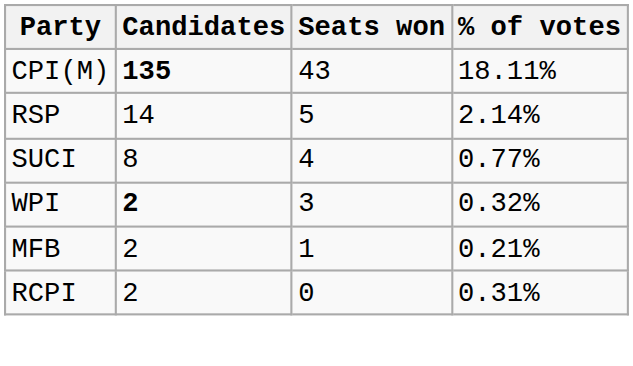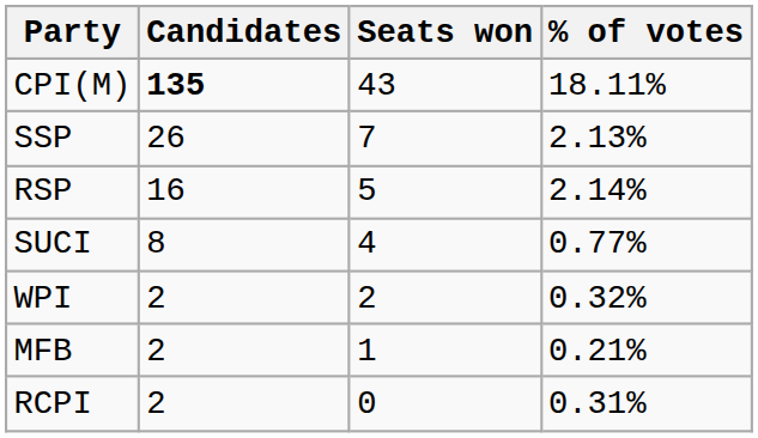 <table class="wikitable">
 <tr>
 <th>Party</th>
 <th>Candidates</th>
 <th>Seats won</th>
 <th>% of votes</th>
 </tr>
 <tr>
 <td>CPI(M)</td>
 <td><strong>135</strong></td>
 <td>43</td>
 <td>18.11%</td>
 </tr>
 <tr>
+<td>SSP</td>
+<td>26</td>
+<td>7</td>
+<td>2.13%</td>
+</tr>
+<tr>
 <td>RSP</td>
-<td>14</td>
+<td>16</td>
 <td>5</td>
 <td>2.14%</td>
 </tr>
 <tr>
 <td>SUCI</td>
 <td>8</td>
 <td>4</td>
 <td>0.77%</td>
 </tr>
 <tr>
 <td>WPI</td>
-<td><strong>2</strong></td>
-<td>3</td>
+<td>2</td>
+<td>2</td>
 <td>0.32%</td>
 </tr>
 <tr>
 <td>MFB</td>
 <td>2</td>
 <td>1</td>
 <td>0.21%</td>
 </tr>
 <tr>
 <td>RCPI</td>
 <td>2</td>
 <td>0</td>
 <td>0.31%</td>
 </tr>
 </table>
